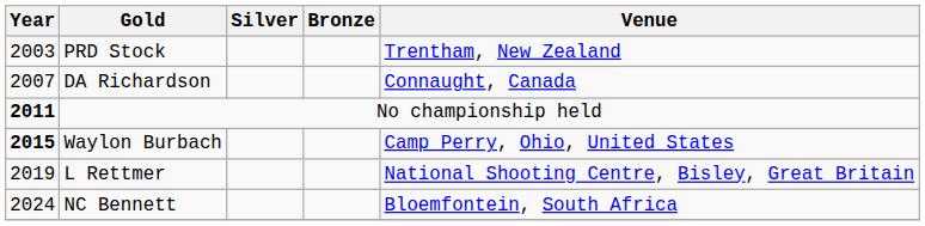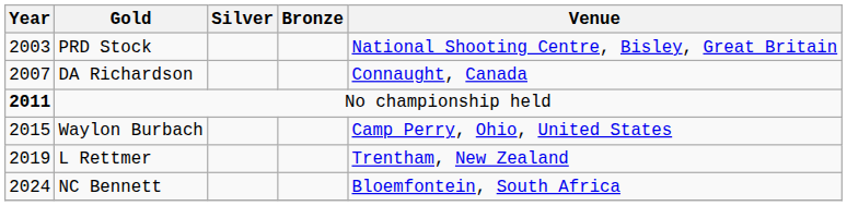 <table class="wikitable sortable" style="text-align: left;">
 <tr>
 <th>Year</th>
 <th> Gold</th>
 <th> Silver</th>
 <th> Bronze</th>
 <th>Venue</th>
 </tr>
 <tr>
 <td>2003</td>
 <td> PRD Stock</td>
 <td></td>
 <td></td>
-<td><a href='#'>Trentham</a>, <a href='#'>New Zealand</a></td>
+<td><a href='#'>National Shooting Centre</a>, <a href='#'>Bisley</a>, <a href='#'>Great Britain</a></td>
 </tr>
 <tr>
 <td>2007</td>
 <td> DA Richardson</td>
 <td></td>
 <td></td>
 <td><a href='#'>Connaught</a>, <a href='#'>Canada</a></td>
 </tr>
 <tr>
 <td><strong>2011</strong></td>
 <td colspan="4" style="text-align: center;">No championship held</td>
 </tr>
 <tr>
-<td><strong>2015</strong></td>
+<td>2015</td>
 <td> Waylon Burbach</td>
 <td></td>
 <td></td>
 <td><a href='#'>Camp Perry</a>, <a href='#'>Ohio</a>, <a href='#'>United States</a></td>
 </tr>
 <tr>
 <td>2019</td>
 <td> L Rettmer</td>
 <td></td>
 <td></td>
-<td><a href='#'>National Shooting Centre</a>, <a href='#'>Bisley</a>, <a href='#'>Great Britain</a></td>
+<td><a href='#'>Trentham</a>, <a href='#'>New Zealand</a></td>
 </tr>
 <tr>
 <td>2024</td>
 <td> NC Bennett</td>
 <td></td>
 <td></td>
 <td><a href='#'>Bloemfontein</a>, <a href='#'>South Africa</a></td>
 </tr>
 <tr>
 </tr>
 </table>
